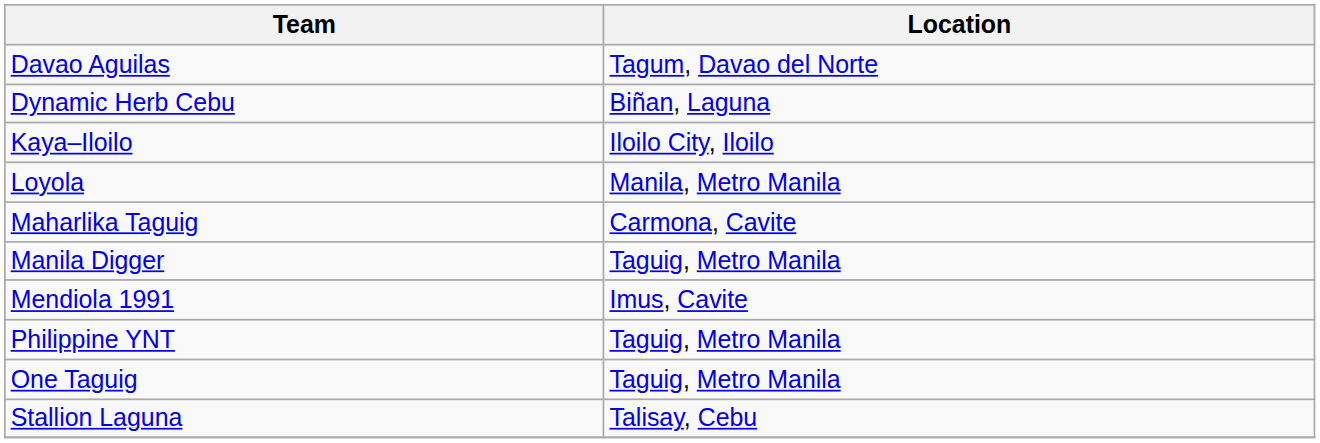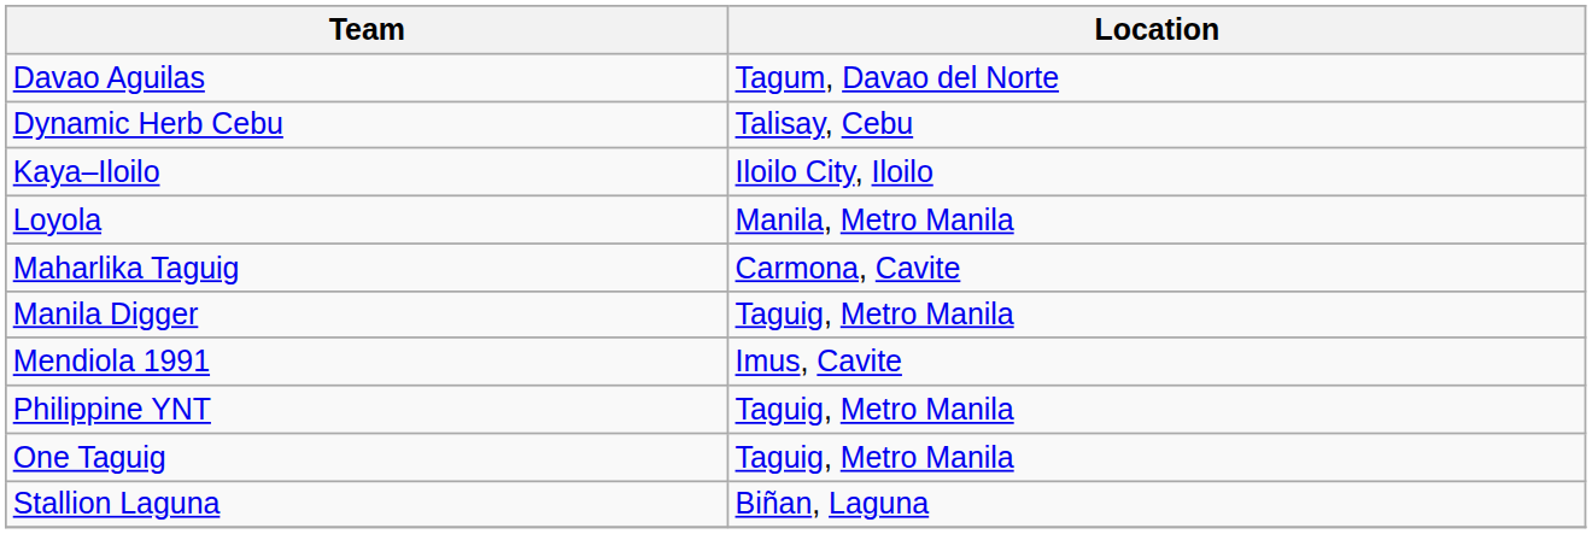 <table class="wikitable sortable" style="text-align:left; font-size: 90%;" width=60%>
 <tr>
 <th>Team</th>
 <th>Location</th>
 </tr>
 <tr>
 <td><a href='#'>Davao Aguilas</a></td>
 <td><a href='#'>Tagum</a>, <a href='#'>Davao del Norte</a></td>
 </tr>
 <tr>
 <td><a href='#'>Dynamic Herb Cebu</a></td>
-<td><a href='#'>Biñan</a>, <a href='#'>Laguna</a></td>
+<td><a href='#'>Talisay</a>, <a href='#'>Cebu</a></td>
 </tr>
 <tr>
 <td><a href='#'>Kaya–Iloilo</a></td>
 <td><a href='#'>Iloilo City</a>, <a href='#'>Iloilo</a></td>
 </tr>
 <tr>
 <td><a href='#'>Loyola</a></td>
 <td><a href='#'>Manila</a>, <a href='#'>Metro Manila</a> </td>
 </tr>
 <tr>
 <td><a href='#'>Maharlika Taguig</a></td>
 <td><a href='#'>Carmona</a>, <a href='#'>Cavite</a></td>
 </tr>
 <tr>
 <td><a href='#'>Manila Digger</a></td>
 <td><a href='#'>Taguig</a>, <a href='#'>Metro Manila</a></td>
 </tr>
 <tr>
 <td><a href='#'>Mendiola 1991</a></td>
 <td><a href='#'>Imus</a>, <a href='#'>Cavite</a></td>
 </tr>
 <tr>
 <td><a href='#'>Philippine YNT</a></td>
 <td><a href='#'>Taguig</a>, <a href='#'>Metro Manila</a></td>
 </tr>
 <tr>
 <td><a href='#'>One Taguig</a></td>
 <td><a href='#'>Taguig</a>, <a href='#'>Metro Manila</a></td>
 </tr>
 <tr>
 <td><a href='#'>Stallion Laguna</a></td>
-<td><a href='#'>Talisay</a>, <a href='#'>Cebu</a></td>
+<td><a href='#'>Biñan</a>, <a href='#'>Laguna</a></td>
 </tr>
 <tr>
 </tr>
 </table>
